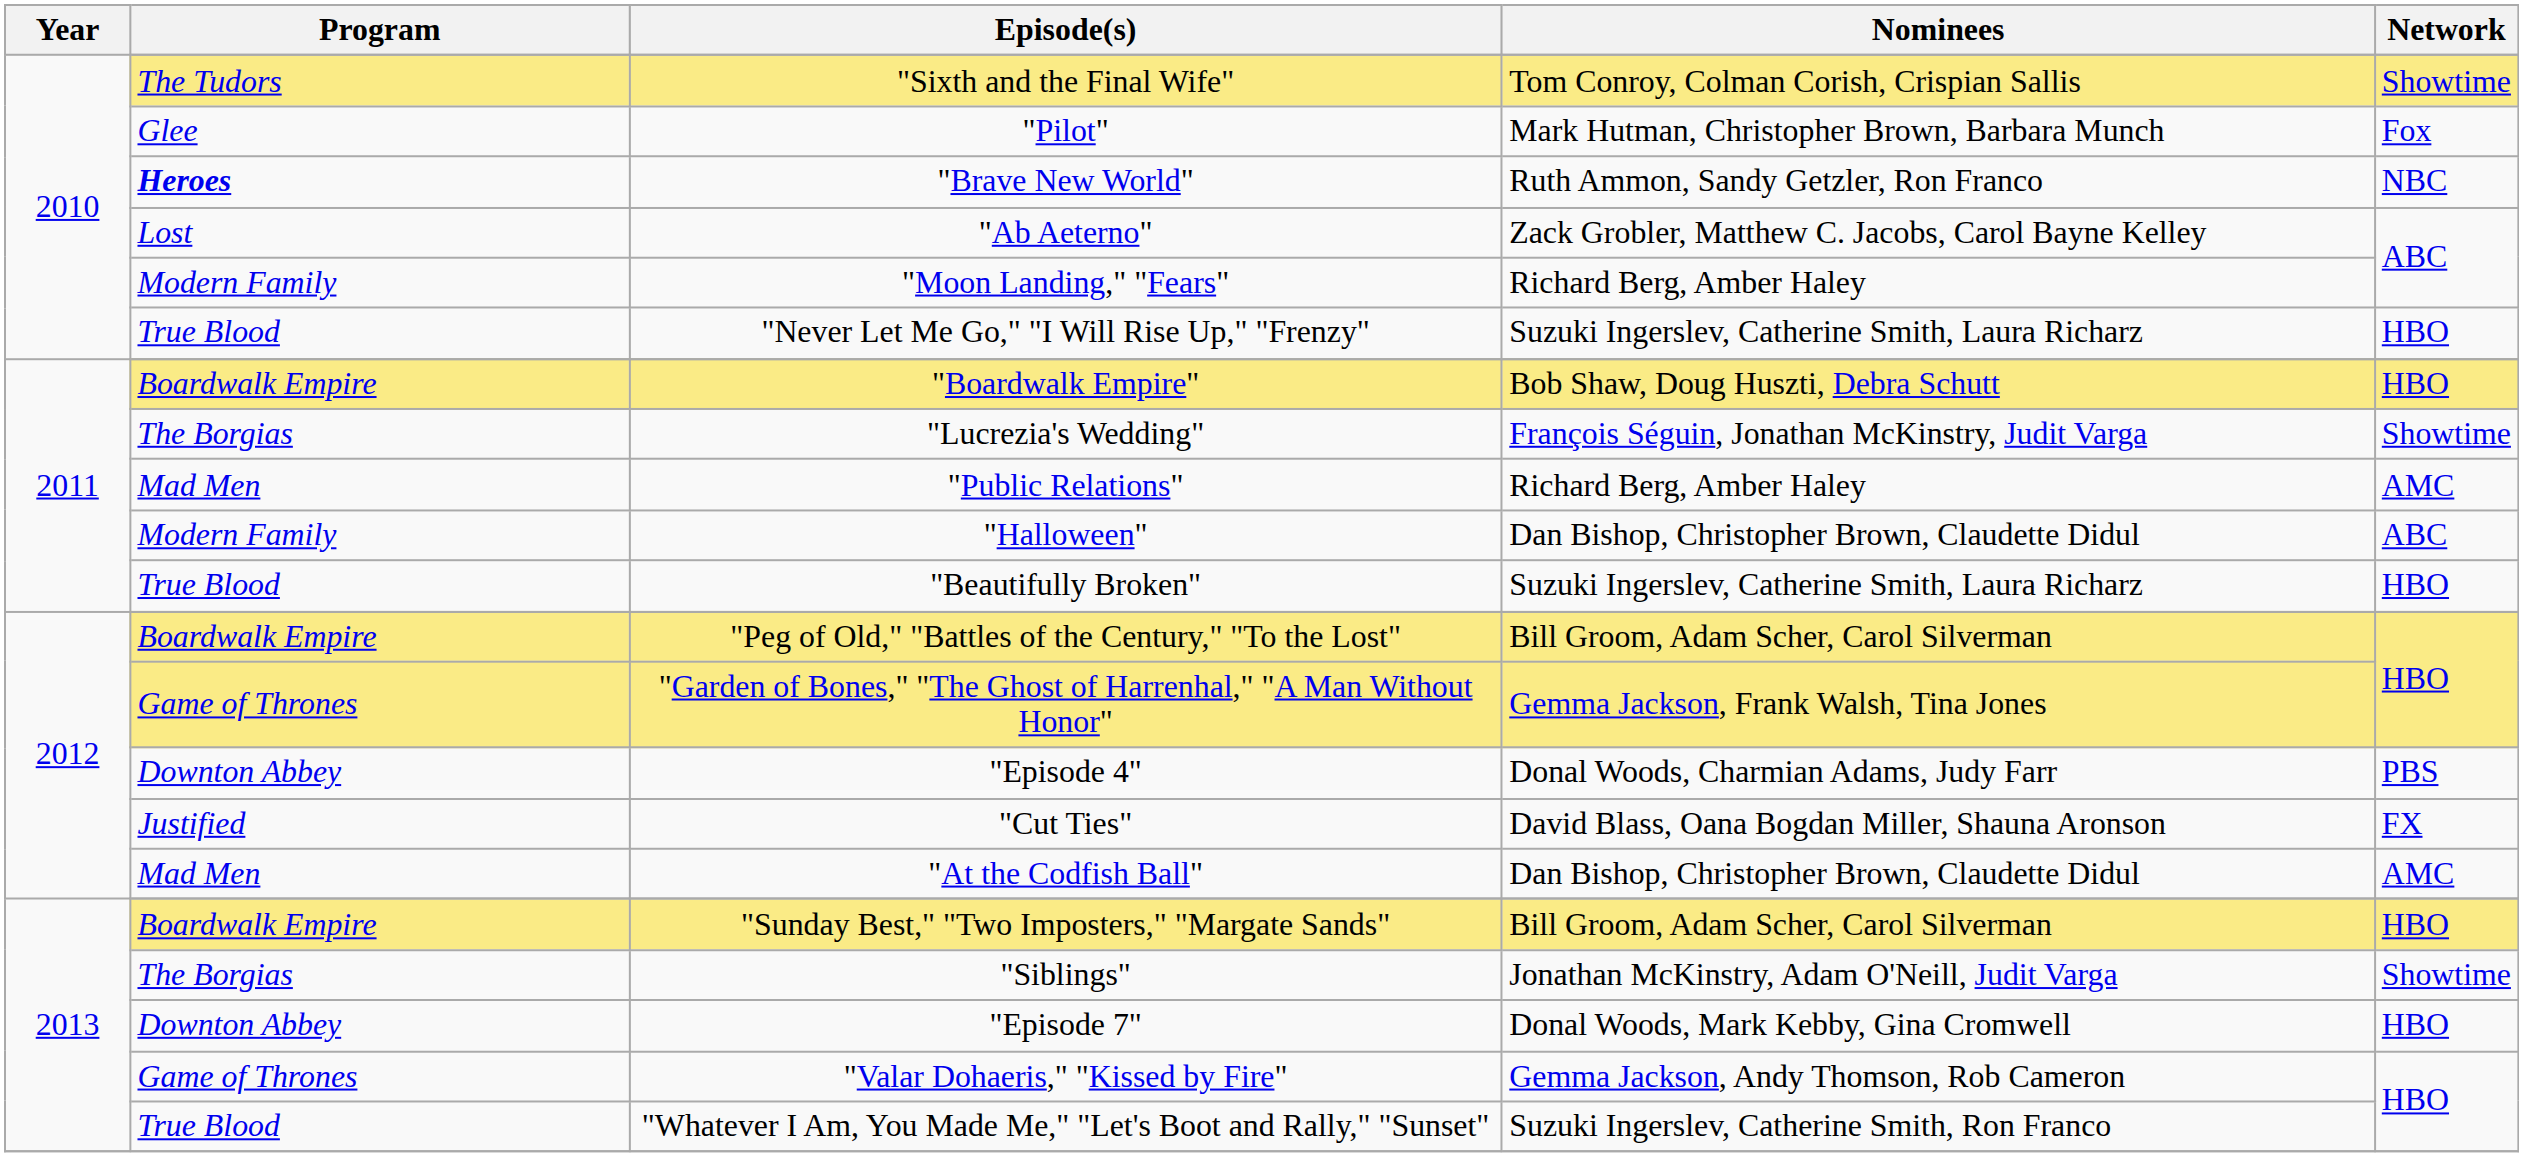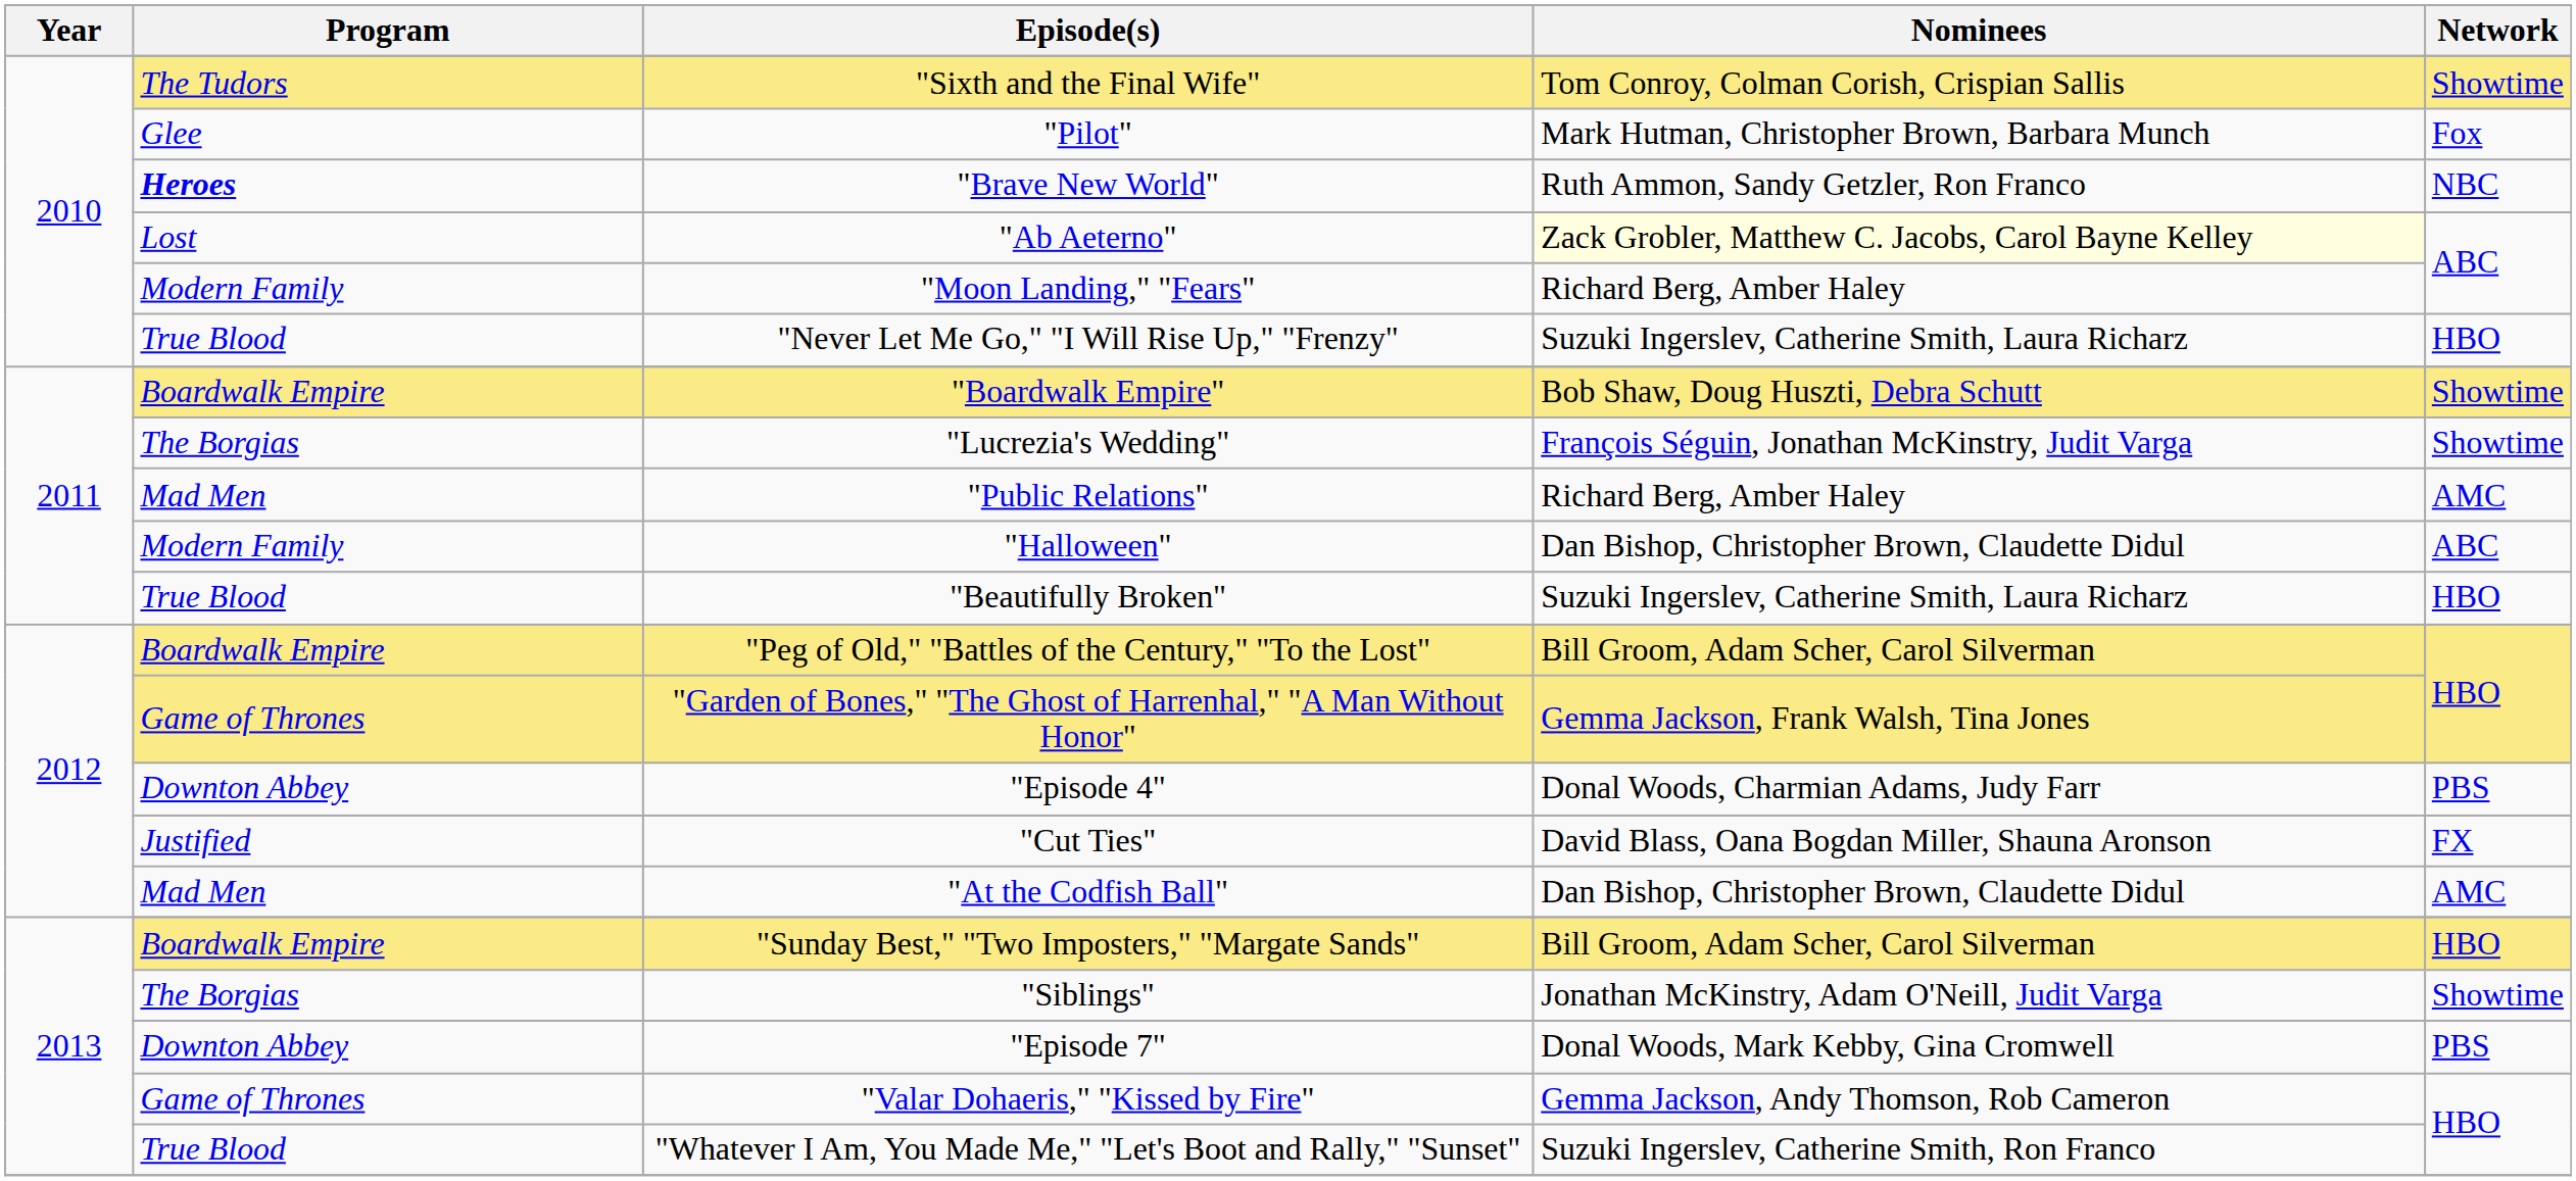 <table class="wikitable" style="width:100%">
 <tr bgcolor="#bebebe">
 <th width="5%">Year</th>
 <th width="20%">Program</th>
 <th width="35%">Episode(s)</th>
 <th width="35%">Nominees</th>
 <th width="5%">Network</th>
 </tr>
 <tr>
 <td rowspan=7 style="text-align:center"><a href='#'>2010</a><br></td>
 </tr>
 <tr style="background:#FAEB86">
 <td><em><a href='#'>The Tudors</a></em></td>
 <td align=center>"Sixth and the Final Wife"</td>
 <td>Tom Conroy, Colman Corish, Crispian Sallis</td>
 <td><a href='#'>Showtime</a></td>
 </tr>
 <tr>
 <td><em><a href='#'>Glee</a></em></td>
 <td align=center>"<a href='#'>Pilot</a>"</td>
 <td>Mark Hutman, Christopher Brown, Barbara Munch</td>
 <td><a href='#'>Fox</a></td>
 </tr>
 <tr>
 <td><strong><em><a href='#'>Heroes</a></em></strong></td>
 <td align=center>"<a href='#'>Brave New World</a>"</td>
 <td>Ruth Ammon, Sandy Getzler, Ron Franco</td>
 <td><a href='#'>NBC</a></td>
 </tr>
 <tr>
 <td><em><a href='#'>Lost</a></em></td>
 <td align=center>"<a href='#'>Ab Aeterno</a>"</td>
-<td>Zack Grobler, Matthew C. Jacobs, Carol Bayne Kelley</td>
+<td style="background: lightyellow;">Zack Grobler, Matthew C. Jacobs, Carol Bayne Kelley</td>
 <td rowspan=2><a href='#'>ABC</a></td>
 </tr>
 <tr>
 <td><em><a href='#'>Modern Family</a></em></td>
 <td align=center>"<a href='#'>Moon Landing</a>," "<a href='#'>Fears</a>"</td>
 <td>Richard Berg, Amber Haley</td>
 </tr>
 <tr>
 <td><em><a href='#'>True Blood</a></em></td>
 <td align=center>"Never Let Me Go," "I Will Rise Up," "Frenzy"</td>
 <td>Suzuki Ingerslev, Catherine Smith, Laura Richarz</td>
 <td><a href='#'>HBO</a></td>
 </tr>
 <tr>
 <td rowspan=6 style="text-align:center"><a href='#'>2011</a><br></td>
 </tr>
 <tr style="background:#FAEB86">
 <td><em><a href='#'>Boardwalk Empire</a></em></td>
 <td align=center>"<a href='#'>Boardwalk Empire</a>"</td>
 <td>Bob Shaw, Doug Huszti, <a href='#'>Debra Schutt</a></td>
-<td><a href='#'>HBO</a></td>
+<td><a href='#'>Showtime</a></td>
 </tr>
 <tr>
 <td><em><a href='#'>The Borgias</a></em></td>
 <td align=center>"Lucrezia's Wedding"</td>
 <td><a href='#'>François Séguin</a>, Jonathan McKinstry, <a href='#'>Judit Varga</a></td>
 <td><a href='#'>Showtime</a></td>
 </tr>
 <tr>
 <td><em><a href='#'>Mad Men</a></em></td>
 <td align=center>"<a href='#'>Public Relations</a>"</td>
 <td>Richard Berg, Amber Haley</td>
 <td><a href='#'>AMC</a></td>
 </tr>
 <tr>
 <td><em><a href='#'>Modern Family</a></em></td>
 <td align=center>"<a href='#'>Halloween</a>"</td>
 <td>Dan Bishop, Christopher Brown, Claudette Didul</td>
 <td><a href='#'>ABC</a></td>
 </tr>
 <tr>
 <td><em><a href='#'>True Blood</a></em></td>
 <td align=center>"Beautifully Broken"</td>
 <td>Suzuki Ingerslev, Catherine Smith, Laura Richarz</td>
 <td><a href='#'>HBO</a></td>
 </tr>
 <tr>
 <td rowspan=6 style="text-align:center"><a href='#'>2012</a><br></td>
 </tr>
 <tr style="background:#FAEB86">
 <td><em><a href='#'>Boardwalk Empire</a></em></td>
 <td align=center>"Peg of Old," "Battles of the Century," "To the Lost"</td>
 <td>Bill Groom, Adam Scher, Carol Silverman</td>
 <td rowspan=2><a href='#'>HBO</a></td>
 </tr>
 <tr style="background:#FAEB86">
 <td><em><a href='#'>Game of Thrones</a></em></td>
 <td align=center>"<a href='#'>Garden of Bones</a>," "<a href='#'>The Ghost of Harrenhal</a>," "<a href='#'>A Man Without Honor</a>"</td>
 <td><a href='#'>Gemma Jackson</a>, Frank Walsh, Tina Jones</td>
 </tr>
 <tr>
 <td><em><a href='#'>Downton Abbey</a></em></td>
 <td align=center>"Episode 4"</td>
 <td>Donal Woods, Charmian Adams, Judy Farr</td>
 <td><a href='#'>PBS</a></td>
 </tr>
 <tr>
 <td><em><a href='#'>Justified</a></em></td>
 <td align=center>"Cut Ties"</td>
 <td>David Blass, Oana Bogdan Miller, Shauna Aronson</td>
 <td><a href='#'>FX</a></td>
 </tr>
 <tr>
 <td><em><a href='#'>Mad Men</a></em></td>
 <td align=center>"<a href='#'>At the Codfish Ball</a>"</td>
 <td>Dan Bishop, Christopher Brown, Claudette Didul</td>
 <td><a href='#'>AMC</a></td>
 </tr>
 <tr>
 <td rowspan=6 style="text-align:center"><a href='#'>2013</a><br></td>
 </tr>
 <tr style="background:#FAEB86">
 <td><em><a href='#'>Boardwalk Empire</a></em></td>
 <td align=center>"Sunday Best," "Two Imposters," "Margate Sands"</td>
 <td>Bill Groom, Adam Scher, Carol Silverman</td>
 <td><a href='#'>HBO</a></td>
 </tr>
 <tr>
 <td><em><a href='#'>The Borgias</a></em></td>
 <td align=center>"Siblings"</td>
 <td>Jonathan McKinstry, Adam O'Neill, <a href='#'>Judit Varga</a></td>
 <td><a href='#'>Showtime</a></td>
 </tr>
 <tr>
 <td><em><a href='#'>Downton Abbey</a></em></td>
 <td align=center>"Episode 7"</td>
 <td>Donal Woods, Mark Kebby, Gina Cromwell</td>
-<td><a href='#'>HBO</a></td>
+<td><a href='#'>PBS</a></td>
 </tr>
 <tr>
 <td><em><a href='#'>Game of Thrones</a></em></td>
 <td align=center>"<a href='#'>Valar Dohaeris</a>," "<a href='#'>Kissed by Fire</a>"</td>
 <td><a href='#'>Gemma Jackson</a>, Andy Thomson, Rob Cameron</td>
 <td rowspan=2><a href='#'>HBO</a></td>
 </tr>
 <tr>
 <td><em><a href='#'>True Blood</a></em></td>
 <td align=center>"Whatever I Am, You Made Me," "Let's Boot and Rally," "Sunset"</td>
 <td>Suzuki Ingerslev, Catherine Smith, Ron Franco</td>
 </tr>
 <tr>
 </tr>
 </table>
